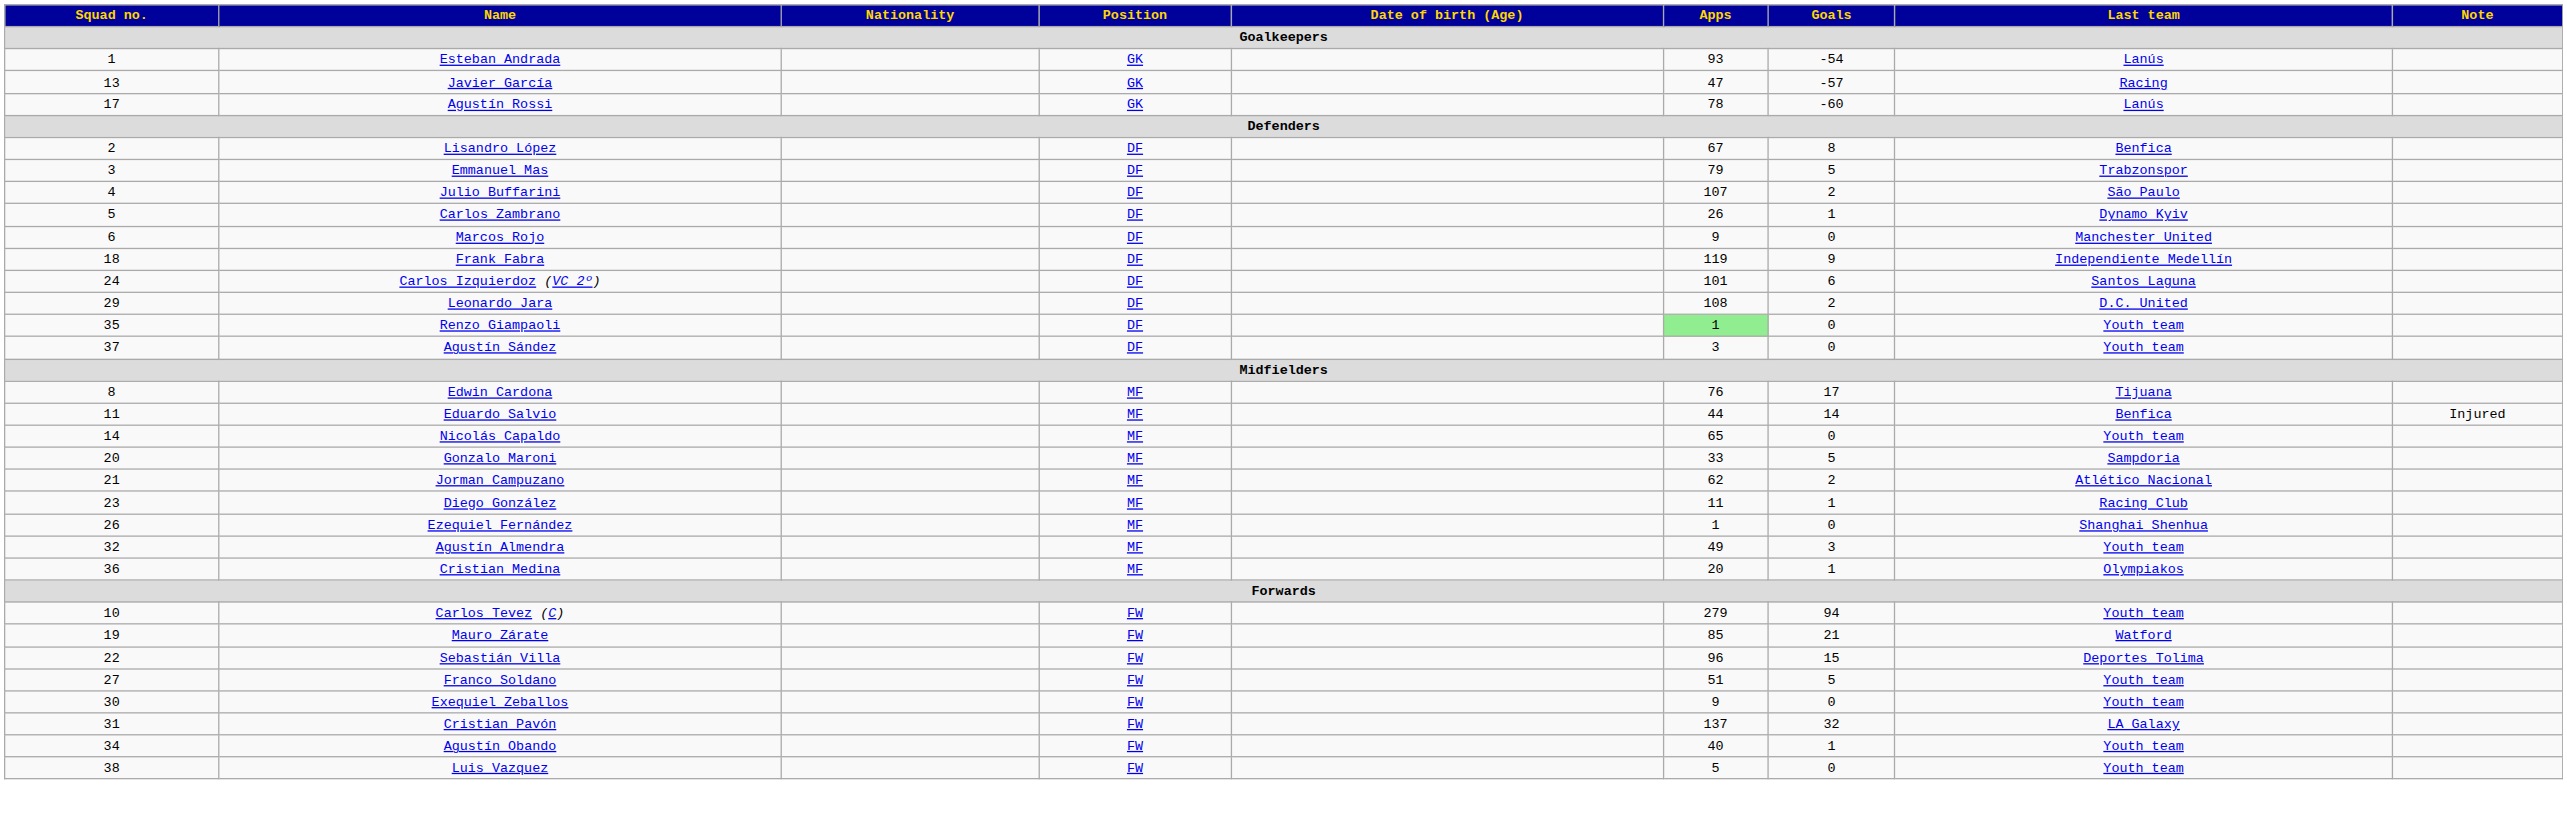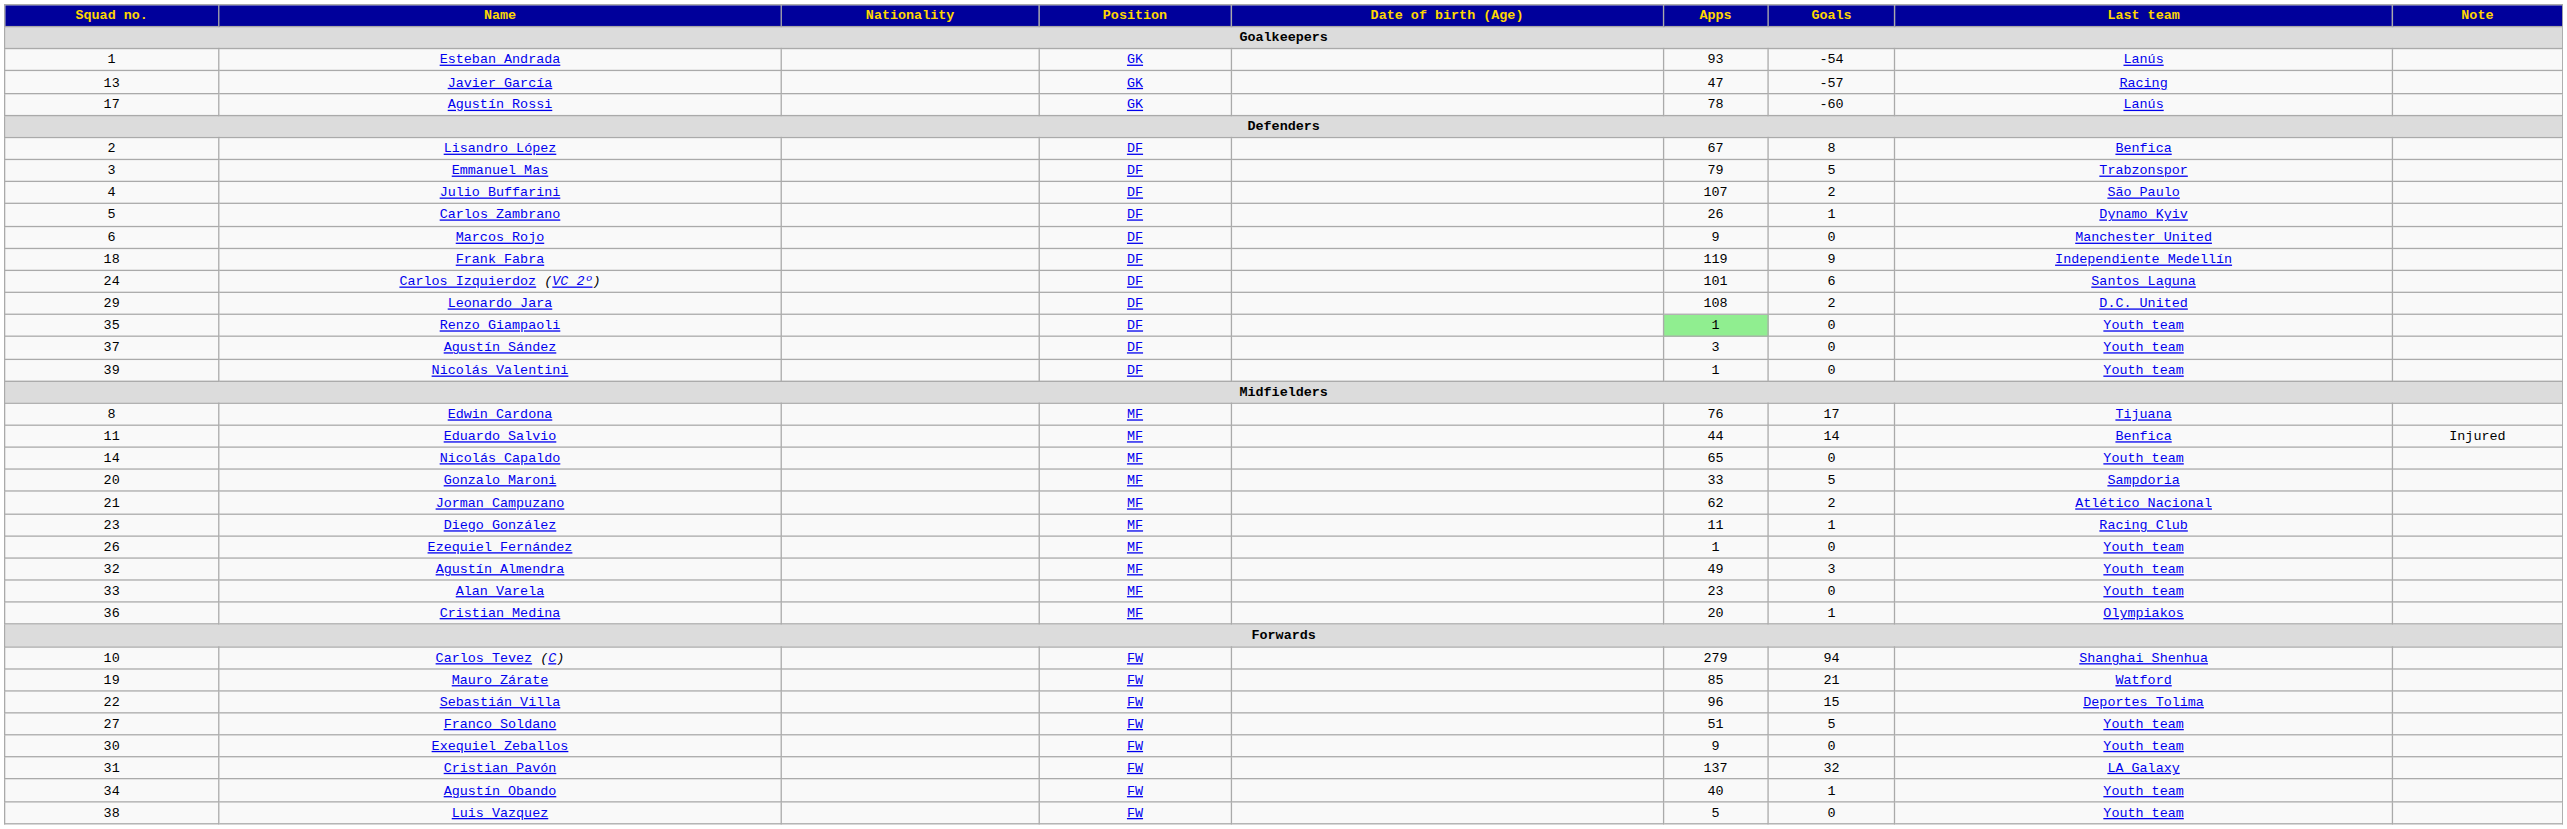 <table class="wikitable" style="text-align:center; font-size:80%; width:100%;">
 <tr>
 <th style="background:#00009B; color:gold; text-align:center;">Squad no.</th>
 <th style="background:#00009B; color:gold; text-align:center;">Name</th>
 <th style="background:#00009B; color:gold; text-align:center;">Nationality</th>
 <th style="background:#00009B; color:gold; text-align:center;">Position</th>
 <th style="background:#00009B; color:gold; text-align:center;">Date of birth (Age)</th>
 <th style="background:#00009B; color:gold; text-align:center;">Apps</th>
 <th style="background:#00009B; color:gold; text-align:center;">Goals</th>
 <th style="background:#00009B; color:gold; text-align:center;">Last team</th>
 <th style="background:#00009B; color:gold; text-align:center;">Note</th>
 </tr>
 <tr>
 <th colspan="9" style="background:#dcdcdc; text-align:center;">Goalkeepers</th>
 </tr>
 <tr>
 <td>1</td>
 <td><a href='#'>Esteban Andrada</a></td>
 <td></td>
 <td><a href='#'>GK</a></td>
 <td></td>
 <td>93</td>
 <td>-54</td>
 <td> <a href='#'>Lanús</a></td>
 <td></td>
 </tr>
 <tr>
 <td>13</td>
 <td><a href='#'>Javier García</a></td>
 <td></td>
 <td><a href='#'>GK</a></td>
 <td></td>
 <td>47</td>
 <td>-57</td>
 <td> <a href='#'>Racing</a></td>
 <td></td>
 </tr>
 <tr>
 <td>17</td>
 <td><a href='#'>Agustín Rossi</a></td>
 <td></td>
 <td><a href='#'>GK</a></td>
 <td></td>
 <td>78</td>
 <td>-60</td>
 <td> <a href='#'>Lanús</a></td>
 <td></td>
 </tr>
 <tr>
 <th colspan="9" style="background:#dcdcdc; text-align:center;">Defenders</th>
 </tr>
 <tr>
 <td>2</td>
 <td><a href='#'>Lisandro López</a></td>
 <td></td>
 <td><a href='#'>DF</a></td>
 <td></td>
 <td>67</td>
 <td>8</td>
 <td> <a href='#'>Benfica</a></td>
 <td></td>
 </tr>
 <tr>
 <td>3</td>
 <td><a href='#'>Emmanuel Mas</a></td>
 <td></td>
 <td><a href='#'>DF</a></td>
 <td></td>
 <td>79</td>
 <td>5</td>
 <td> <a href='#'>Trabzonspor</a></td>
 <td></td>
 </tr>
 <tr>
 <td>4</td>
 <td><a href='#'>Julio Buffarini</a></td>
 <td></td>
 <td><a href='#'>DF</a></td>
 <td></td>
 <td>107</td>
 <td>2</td>
 <td> <a href='#'>São Paulo</a></td>
 <td></td>
 </tr>
 <tr>
 <td>5</td>
 <td><a href='#'>Carlos Zambrano</a></td>
 <td></td>
 <td><a href='#'>DF</a></td>
 <td></td>
 <td>26</td>
 <td>1</td>
 <td> <a href='#'>Dynamo Kyiv</a></td>
 <td></td>
 </tr>
 <tr>
 <td>6</td>
 <td><a href='#'>Marcos Rojo</a></td>
 <td></td>
 <td><a href='#'>DF</a></td>
 <td></td>
 <td>9</td>
 <td>0</td>
 <td> <a href='#'>Manchester United</a></td>
 <td></td>
 </tr>
 <tr>
 <td>18</td>
 <td><a href='#'>Frank Fabra</a></td>
 <td></td>
 <td><a href='#'>DF</a></td>
 <td></td>
 <td>119</td>
 <td>9</td>
 <td> <a href='#'>Independiente Medellín</a></td>
 <td></td>
 </tr>
 <tr>
 <td>24</td>
 <td><a href='#'>Carlos Izquierdoz</a> <em>(<a href='#'>VC 2º</a>)</em></td>
 <td></td>
 <td><a href='#'>DF</a></td>
 <td></td>
 <td>101</td>
 <td>6</td>
 <td> <a href='#'>Santos Laguna</a></td>
 <td></td>
 </tr>
 <tr>
 <td>29</td>
 <td><a href='#'>Leonardo Jara</a></td>
 <td></td>
 <td><a href='#'>DF</a></td>
 <td></td>
 <td>108</td>
 <td>2</td>
 <td> <a href='#'>D.C. United</a></td>
 <td></td>
 </tr>
 <tr>
 <td>35</td>
 <td><a href='#'>Renzo Giampaoli</a></td>
 <td></td>
 <td><a href='#'>DF</a></td>
 <td></td>
 <td style="background: lightgreen;">1</td>
 <td>0</td>
 <td> <a href='#'>Youth team</a></td>
 <td></td>
 </tr>
 <tr>
 <td>37</td>
 <td><a href='#'>Agustín Sández</a></td>
 <td></td>
 <td><a href='#'>DF</a></td>
 <td></td>
 <td>3</td>
 <td>0</td>
 <td> <a href='#'>Youth team</a></td>
 <td></td>
 </tr>
 <tr>
+<td>39</td>
+<td><a href='#'>Nicolás Valentini</a></td>
+<td></td>
+<td><a href='#'>DF</a></td>
+<td></td>
+<td>1</td>
+<td>0</td>
+<td> <a href='#'>Youth team</a></td>
+<td></td>
+</tr>
+<tr>
 <th colspan="9" style="background:#dcdcdc; text-align:center;">Midfielders</th>
 </tr>
 <tr>
 <td>8</td>
 <td><a href='#'>Edwin Cardona</a></td>
 <td></td>
 <td><a href='#'>MF</a></td>
 <td></td>
 <td>76</td>
 <td>17</td>
 <td> <a href='#'>Tijuana</a></td>
 <td></td>
 </tr>
 <tr>
 <td>11</td>
 <td><a href='#'>Eduardo Salvio</a></td>
 <td></td>
 <td><a href='#'>MF</a></td>
 <td></td>
 <td>44</td>
 <td>14</td>
 <td> <a href='#'>Benfica</a></td>
 <td>Injured</td>
 </tr>
 <tr>
 <td>14</td>
 <td><a href='#'>Nicolás Capaldo</a></td>
 <td></td>
 <td><a href='#'>MF</a></td>
 <td></td>
 <td>65</td>
 <td>0</td>
 <td> <a href='#'>Youth team</a></td>
 <td></td>
 </tr>
 <tr>
 <td>20</td>
 <td><a href='#'>Gonzalo Maroni</a></td>
 <td></td>
 <td><a href='#'>MF</a></td>
 <td></td>
 <td>33</td>
 <td>5</td>
 <td> <a href='#'>Sampdoria</a></td>
 <td></td>
 </tr>
 <tr>
 <td>21</td>
 <td><a href='#'>Jorman Campuzano</a></td>
 <td></td>
 <td><a href='#'>MF</a></td>
 <td></td>
 <td>62</td>
 <td>2</td>
 <td> <a href='#'>Atlético Nacional</a></td>
 <td></td>
 </tr>
 <tr>
 <td>23</td>
 <td><a href='#'>Diego González</a></td>
 <td></td>
 <td><a href='#'>MF</a></td>
 <td></td>
 <td>11</td>
 <td>1</td>
 <td> <a href='#'>Racing Club</a></td>
 <td></td>
 </tr>
 <tr>
 <td>26</td>
 <td><a href='#'>Ezequiel Fernández</a></td>
 <td></td>
 <td><a href='#'>MF</a></td>
 <td></td>
 <td>1</td>
 <td>0</td>
-<td> <a href='#'>Shanghai Shenhua</a></td>
+<td> <a href='#'>Youth team</a></td>
 <td></td>
 </tr>
 <tr>
 <td>32</td>
 <td><a href='#'>Agustín Almendra</a></td>
 <td></td>
 <td><a href='#'>MF</a></td>
 <td></td>
 <td>49</td>
 <td>3</td>
+<td> <a href='#'>Youth team</a></td>
+<td></td>
+</tr>
+<tr>
+<td>33</td>
+<td><a href='#'>Alan Varela</a></td>
+<td></td>
+<td><a href='#'>MF</a></td>
+<td></td>
+<td>23</td>
+<td>0</td>
 <td> <a href='#'>Youth team</a></td>
 <td></td>
 </tr>
 <tr>
 <td>36</td>
 <td><a href='#'>Cristian Medina</a></td>
 <td></td>
 <td><a href='#'>MF</a></td>
 <td></td>
 <td>20</td>
 <td>1</td>
 <td> <a href='#'>Olympiakos</a></td>
 <td></td>
 </tr>
 <tr>
 <th colspan="9" style="background:#dcdcdc; text-align:center;">Forwards</th>
 </tr>
 <tr>
 <td>10</td>
 <td><a href='#'>Carlos Tevez</a> <em>(<a href='#'>C</a>)</em></td>
 <td></td>
 <td><a href='#'>FW</a></td>
 <td></td>
 <td>279</td>
 <td>94</td>
-<td> <a href='#'>Youth team</a></td>
+<td> <a href='#'>Shanghai Shenhua</a></td>
 <td></td>
 </tr>
 <tr>
 <td>19</td>
 <td><a href='#'>Mauro Zárate</a></td>
 <td></td>
 <td><a href='#'>FW</a></td>
 <td></td>
 <td>85</td>
 <td>21</td>
 <td> <a href='#'>Watford</a></td>
 <td></td>
 </tr>
 <tr>
 <td>22</td>
 <td><a href='#'>Sebastián Villa</a></td>
 <td></td>
 <td><a href='#'>FW</a></td>
 <td></td>
 <td>96</td>
 <td>15</td>
 <td> <a href='#'>Deportes Tolima</a></td>
 <td></td>
 </tr>
 <tr>
 <td>27</td>
 <td><a href='#'>Franco Soldano</a></td>
 <td></td>
 <td><a href='#'>FW</a></td>
 <td></td>
 <td>51</td>
 <td>5</td>
 <td> <a href='#'>Youth team</a></td>
 <td></td>
 </tr>
 <tr>
 <td>30</td>
 <td><a href='#'>Exequiel Zeballos</a></td>
 <td></td>
 <td><a href='#'>FW</a></td>
 <td></td>
 <td>9</td>
 <td>0</td>
 <td> <a href='#'>Youth team</a></td>
 <td></td>
 </tr>
 <tr>
 <td>31</td>
 <td><a href='#'>Cristian Pavón</a></td>
 <td></td>
 <td><a href='#'>FW</a></td>
 <td></td>
 <td>137</td>
 <td>32</td>
 <td> <a href='#'>LA Galaxy</a></td>
 <td></td>
 </tr>
 <tr>
 <td>34</td>
 <td><a href='#'>Agustín Obando</a></td>
 <td></td>
 <td><a href='#'>FW</a></td>
 <td></td>
 <td>40</td>
 <td>1</td>
 <td> <a href='#'>Youth team</a></td>
 <td></td>
 </tr>
 <tr>
 <td>38</td>
 <td><a href='#'>Luis Vazquez</a></td>
 <td></td>
 <td><a href='#'>FW</a></td>
 <td></td>
 <td>5</td>
 <td>0</td>
 <td> <a href='#'>Youth team</a></td>
 <td></td>
 </tr>
 </table>
